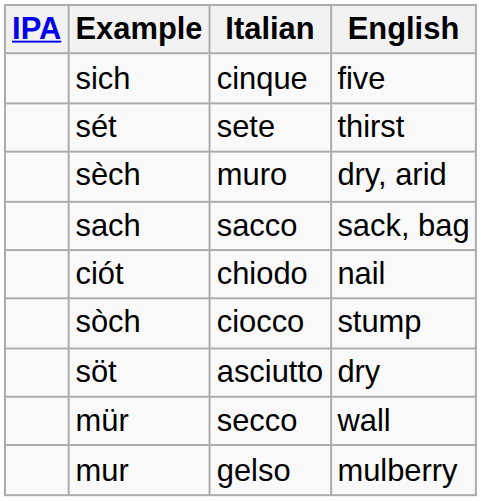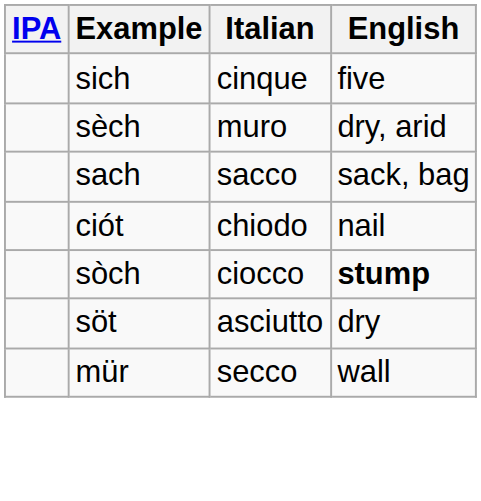 <table class="wikitable">
 <tr>
 <th><a href='#'>IPA</a></th>
 <th>Example</th>
 <th>Italian</th>
 <th>English</th>
 </tr>
 <tr>
 <td></td>
 <td>sich </td>
 <td>cinque</td>
 <td>five</td>
-</tr>
-<tr>
-<td></td>
-<td>sét </td>
-<td>sete</td>
-<td>thirst</td>
 </tr>
 <tr>
 <td></td>
 <td>sèch </td>
 <td>muro</td>
 <td>dry, arid</td>
 </tr>
 <tr>
 <td></td>
 <td>sach </td>
 <td>sacco</td>
 <td>sack, bag</td>
 </tr>
 <tr>
 <td></td>
 <td>ciót </td>
 <td>chiodo</td>
 <td>nail</td>
 </tr>
 <tr>
 <td></td>
 <td>sòch </td>
 <td>ciocco</td>
-<td>stump</td>
+<td><strong>stump</strong></td>
 </tr>
 <tr>
 <td></td>
 <td>söt </td>
 <td>asciutto</td>
 <td>dry</td>
 </tr>
 <tr>
 <td></td>
 <td>mür </td>
 <td>secco</td>
 <td>wall</td>
 </tr>
-<tr>
-<td></td>
-<td>mur </td>
-<td>gelso</td>
-<td>mulberry</td>
-</tr>
 </table>
